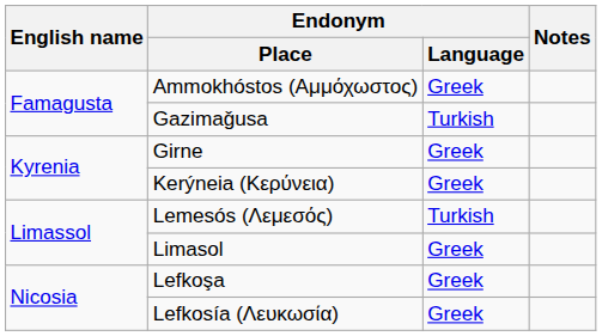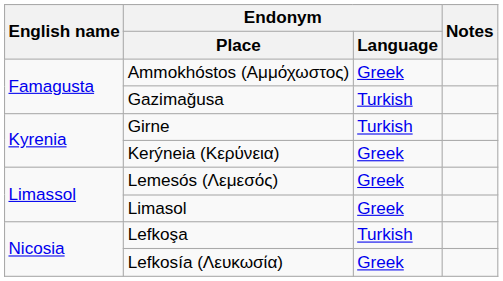 <table class="wikitable sortable mw-collapsible">
 <tr>
 <th rowspan="2">English name</th>
 <th colspan="2">Endonym</th>
 <th rowspan="2">Notes</th>
 </tr>
 <tr>
 <th>Place</th>
 <th>Language</th>
 </tr>
 <tr>
 <td rowspan="2"><a href='#'>Famagusta</a></td>
 <td>Ammokhóstos (Αμμόχωστος)</td>
 <td><a href='#'>Greek</a></td>
 <td></td>
 </tr>
 <tr>
 <td>Gazimaǧusa</td>
 <td><a href='#'>Turkish</a></td>
 <td></td>
 </tr>
 <tr>
 <td rowspan="2"><a href='#'>Kyrenia</a></td>
 <td>Girne</td>
-<td><a href='#'>Greek</a></td>
+<td><a href='#'>Turkish</a></td>
 <td></td>
 </tr>
 <tr>
 <td>Kerýneia (Κερύνεια)</td>
 <td><a href='#'>Greek</a></td>
 <td></td>
 </tr>
 <tr>
 <td rowspan="2"><a href='#'>Limassol</a></td>
 <td>Lemesós (Λεμεσός)</td>
-<td><a href='#'>Turkish</a></td>
+<td><a href='#'>Greek</a></td>
 <td></td>
 </tr>
 <tr>
 <td>Limasol</td>
 <td><a href='#'>Greek</a></td>
 <td></td>
 </tr>
 <tr>
 <td rowspan="2"><a href='#'>Nicosia</a></td>
 <td>Lefkoşa</td>
-<td><a href='#'>Greek</a></td>
+<td><a href='#'>Turkish</a></td>
 <td></td>
 </tr>
 <tr>
 <td>Lefkosía (Λευκωσία)</td>
 <td><a href='#'>Greek</a></td>
 <td></td>
 </tr>
 </table>
